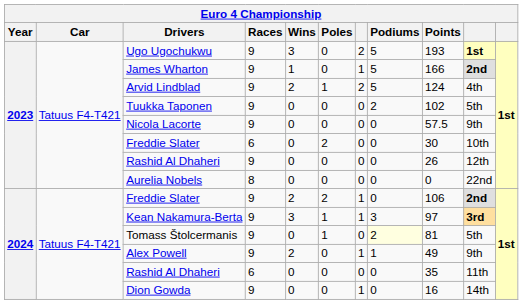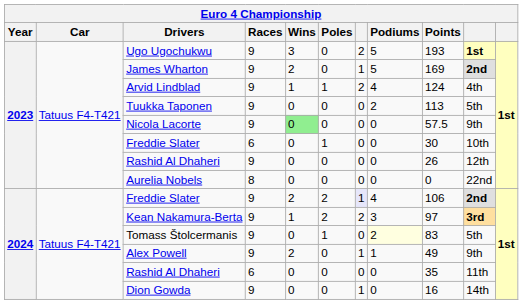 <table class="wikitable" style="font-size:85%">
 <tr>
 <th colspan="11"><a href='#'>Euro 4 Championship</a></th>
 </tr>
 <tr>
 <th>Year</th>
 <th>Car</th>
 <th>Drivers</th>
 <th>Races</th>
 <th>Wins</th>
 <th>Poles</th>
 <th></th>
 <th>Podiums</th>
 <th>Points</th>
 <th></th>
 <th></th>
 </tr>
 <tr>
 <th rowspan="8"><a href='#'>2023</a></th>
 <td rowspan="8"><a href='#'>Tatuus F4-T421</a></td>
 <td> <a href='#'>Ugo Ugochukwu</a></td>
 <td>9</td>
 <td>3</td>
 <td>0</td>
 <td>2</td>
 <td>5</td>
 <td>193</td>
 <td style="background:#FFFFBF;"><strong>1st</strong></td>
 <td rowspan="8" style="background:#FFFFBF;"><strong>1st</strong></td>
 </tr>
 <tr>
 <td> <a href='#'>James Wharton</a></td>
 <td>9</td>
-<td>1</td>
+<td>2</td>
 <td>0</td>
 <td>1</td>
 <td>5</td>
-<td>166</td>
+<td>169</td>
 <td style="background:#DFDFDF;"><strong>2nd</strong></td>
 </tr>
 <tr>
 <td> <a href='#'>Arvid Lindblad</a></td>
 <td>9</td>
-<td>2</td>
+<td>1</td>
 <td>1</td>
 <td>2</td>
-<td>5</td>
+<td>4</td>
 <td>124</td>
 <td>4th</td>
 </tr>
 <tr>
 <td> <a href='#'>Tuukka Taponen</a></td>
 <td>9</td>
 <td>0</td>
 <td>0</td>
 <td>0</td>
 <td>2</td>
-<td>102</td>
+<td>113</td>
 <td>5th</td>
 </tr>
 <tr>
 <td> <a href='#'>Nicola Lacorte</a></td>
 <td>9</td>
-<td>0</td>
+<td style="background: lightgreen;">0</td>
 <td>0</td>
 <td>0</td>
 <td>0</td>
 <td>57.5</td>
 <td>9th</td>
 </tr>
 <tr>
 <td> <a href='#'>Freddie Slater</a></td>
 <td>6</td>
 <td>0</td>
-<td>2</td>
+<td>1</td>
 <td>0</td>
 <td>0</td>
 <td>30</td>
 <td>10th</td>
 </tr>
 <tr>
 <td> <a href='#'>Rashid Al Dhaheri</a></td>
 <td>9</td>
 <td>0</td>
 <td>0</td>
 <td>0</td>
 <td>0</td>
 <td>26</td>
 <td>12th</td>
 </tr>
 <tr>
 <td> <a href='#'>Aurelia Nobels</a></td>
 <td>8</td>
 <td>0</td>
 <td>0</td>
 <td>0</td>
 <td>0</td>
 <td>0</td>
 <td>22nd</td>
 </tr>
 <tr>
 <th rowspan="6"><a href='#'>2024</a></th>
 <td rowspan="6"><a href='#'>Tatuus F4-T421</a></td>
 <td> <a href='#'>Freddie Slater</a></td>
 <td>9</td>
 <td>2</td>
 <td>2</td>
-<td>1</td>
-<td>0</td>
+<td style="background: lavender;">1</td>
+<td>4</td>
 <td>106</td>
 <td style="background:#DFDFDF;"><strong>2nd</strong></td>
 <td rowspan="6" style="background:#FFFFBF;"><strong>1st</strong></td>
 </tr>
 <tr>
 <td> <a href='#'>Kean Nakamura-Berta</a></td>
 <td>9</td>
-<td>3</td>
 <td>1</td>
-<td>1</td>
+<td>2</td>
+<td>2</td>
 <td>3</td>
 <td>97</td>
 <td style="background:#FFDF9F;"><strong>3rd</strong></td>
 </tr>
 <tr>
 <td> Tomass Štolcermanis</td>
 <td>9</td>
 <td>0</td>
 <td>1</td>
 <td>0</td>
 <td style="background: lightyellow;">2</td>
-<td>81</td>
+<td>83</td>
 <td>5th</td>
 </tr>
 <tr>
 <td> <a href='#'>Alex Powell</a></td>
 <td>9</td>
 <td>2</td>
 <td>0</td>
 <td>1</td>
 <td>1</td>
 <td>49</td>
 <td>9th</td>
 </tr>
 <tr>
 <td> <a href='#'>Rashid Al Dhaheri</a></td>
 <td>6</td>
 <td>0</td>
 <td>0</td>
 <td>0</td>
 <td>0</td>
 <td>35</td>
 <td>11th</td>
 </tr>
 <tr>
 <td> <a href='#'>Dion Gowda</a></td>
 <td>9</td>
 <td>0</td>
 <td>0</td>
 <td>1</td>
 <td>0</td>
 <td>16</td>
 <td>14th</td>
 </tr>
 </table>
